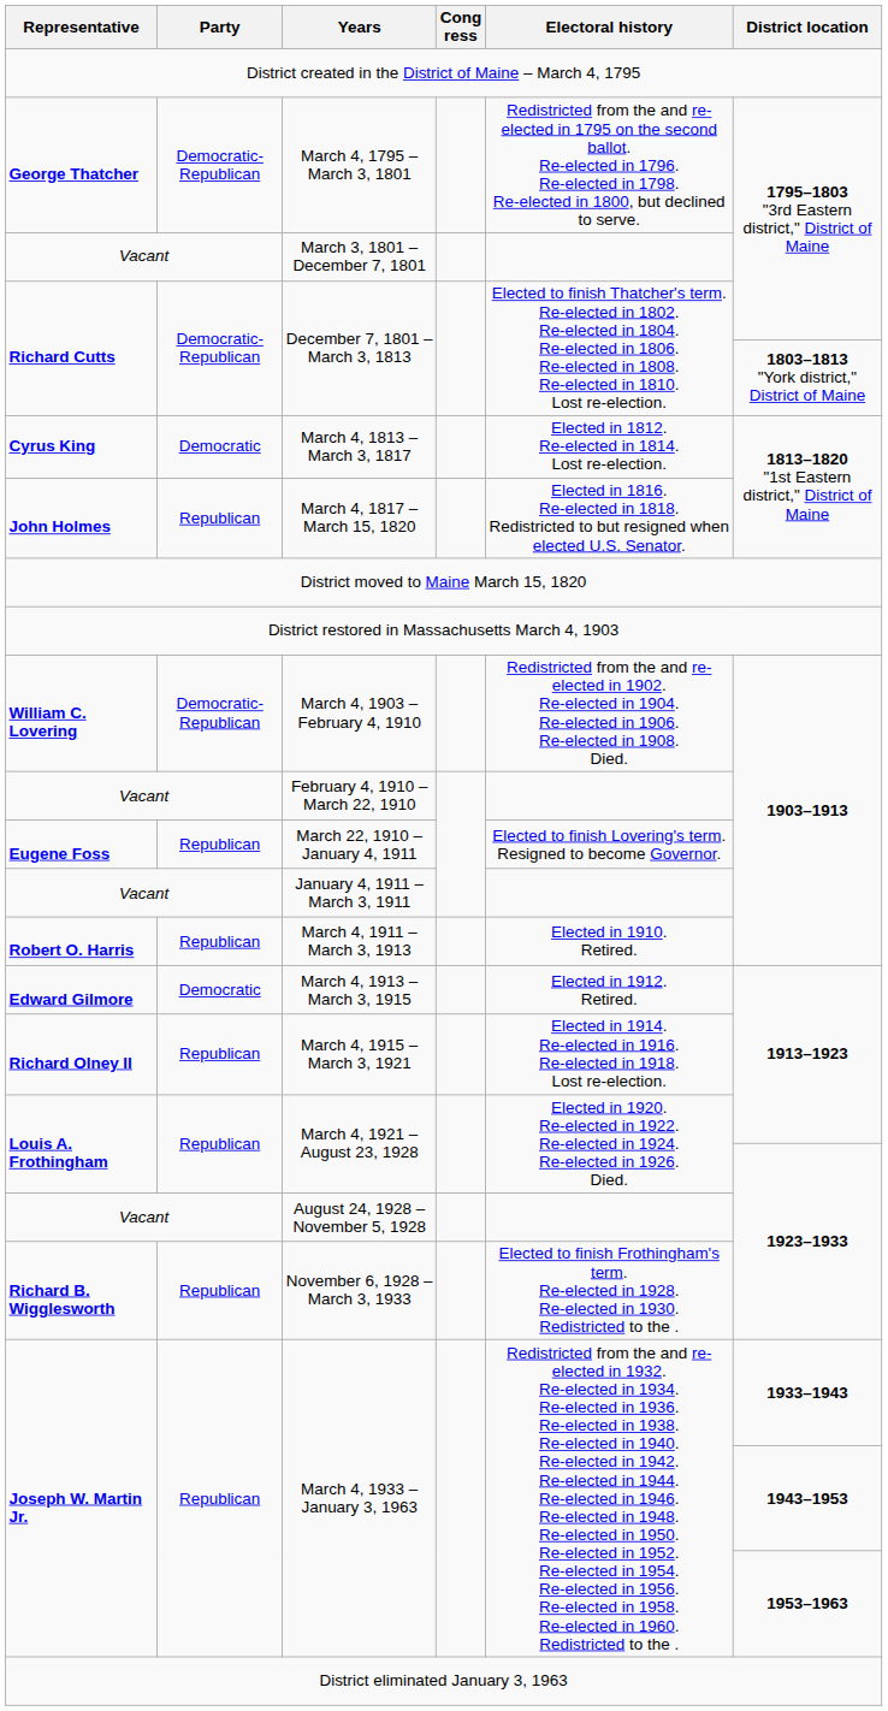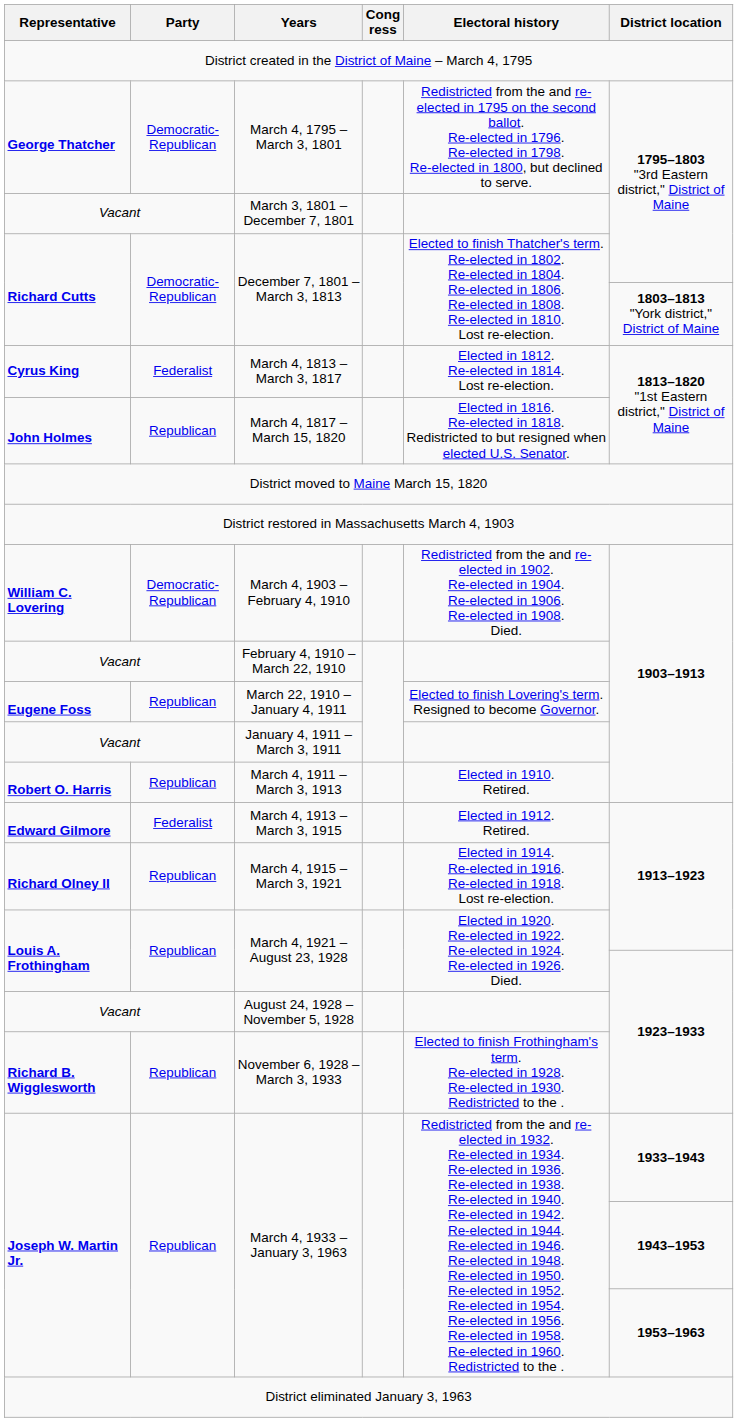 <table class=wikitable style="text-align:center">
 <tr>
 <th>Representative</th>
 <th>Party</th>
 <th>Years</th>
 <th>Cong<br>ress</th>
 <th>Electoral history</th>
 <th>District location</th>
 </tr>
 <tr style="height:3em">
 <td colspan=7>District created in the <a href='#'>District of Maine</a> – March 4, 1795</td>
 </tr>
 <tr style="height:3em">
 <td align=left><br><strong><a href='#'>George Thatcher</a></strong><br></td>
 <td><a href='#'>Democratic-Republican</a></td>
 <td nowrap>March 4, 1795 –<br>March 3, 1801</td>
 <td></td>
 <td><a href='#'>Redistricted</a> from the  and <a href='#'>re-elected in 1795 on the second ballot</a>.<br><a href='#'>Re-elected in 1796</a>.<br><a href='#'>Re-elected in 1798</a>.<br><a href='#'>Re-elected in 1800</a>, but declined to serve.</td>
 <td rowspan=3><strong>1795–1803</strong><br>"3rd Eastern district," <a href='#'>District of Maine</a></td>
 </tr>
 <tr style="height:3em">
 <td colspan=2><em>Vacant</em></td>
 <td nowrap>March 3, 1801 –<br>December 7, 1801</td>
 <td></td>
 </tr>
 <tr style="height:3em">
 <td rowspan=2 align=left><br><strong><a href='#'>Richard Cutts</a></strong><br></td>
 <td rowspan=2 ><a href='#'>Democratic-Republican</a></td>
 <td rowspan=2 nowrap>December 7, 1801 –<br>March 3, 1813</td>
 <td rowspan=2></td>
 <td rowspan=2><a href='#'>Elected to finish Thatcher's term</a>.<br><a href='#'>Re-elected in 1802</a>.<br><a href='#'>Re-elected in 1804</a>.<br><a href='#'>Re-elected in 1806</a>.<br><a href='#'>Re-elected in 1808</a>.<br><a href='#'>Re-elected in 1810</a>.<br>Lost re-election.</td>
 </tr>
 <tr style="height:3em">
 <td><strong>1803–1813</strong><br>"York district," <a href='#'>District of Maine</a></td>
 </tr>
 <tr style="height:3em">
 <td align=left><strong><a href='#'>Cyrus King</a></strong><br></td>
-<td><a href='#'>Democratic</a></td>
+<td><a href='#'>Federalist</a></td>
 <td nowrap>March 4, 1813 –<br>March 3, 1817</td>
 <td></td>
 <td><a href='#'>Elected in 1812</a>.<br><a href='#'>Re-elected in 1814</a>.<br>Lost re-election.</td>
 <td rowspan=2><strong>1813–1820</strong><br>"1st Eastern district," <a href='#'>District of Maine</a></td>
 </tr>
 <tr style="height:3em">
 <td align=left><br><strong><a href='#'>John Holmes</a></strong><br></td>
 <td><a href='#'>Republican</a></td>
 <td nowrap>March 4, 1817 –<br>March 15, 1820</td>
 <td></td>
 <td><a href='#'>Elected in 1816</a>.<br><a href='#'>Re-elected in 1818</a>.<br>Redistricted to  but resigned when <a href='#'>elected U.S. Senator</a>.</td>
 </tr>
 <tr style="height:3em">
 <td colspan=6>District moved to <a href='#'>Maine</a> March 15, 1820</td>
 </tr>
 <tr style="height:3em">
 <td colspan=6>District restored in Massachusetts March 4, 1903</td>
 </tr>
 <tr style="height:3em">
 <td align=left><br><strong><a href='#'>William C. Lovering</a></strong><br></td>
 <td><a href='#'>Democratic-Republican</a></td>
 <td nowrap>March 4, 1903 –<br>February 4, 1910</td>
 <td><br></td>
 <td><a href='#'>Redistricted</a> from the  and <a href='#'>re-elected in 1902</a>.<br><a href='#'>Re-elected in 1904</a>.<br><a href='#'>Re-elected in 1906</a>.<br><a href='#'>Re-elected in 1908</a>.<br>Died.</td>
 <td rowspan=5><strong>1903–1913</strong><br></td>
 </tr>
 <tr style="height:3em">
 <td colspan=2><em>Vacant</em></td>
 <td nowrap>February 4, 1910 –<br>March 22, 1910</td>
 <td rowspan=3></td>
 <td></td>
 </tr>
 <tr style="height:3em">
 <td align=left><br><strong><a href='#'>Eugene Foss</a></strong><br></td>
 <td><a href='#'>Republican</a></td>
 <td nowrap>March 22, 1910 –<br>January 4, 1911</td>
 <td><a href='#'>Elected to finish Lovering's term</a>.<br>Resigned to become <a href='#'>Governor</a>.</td>
 </tr>
 <tr style="height:3em">
 <td colspan=2><em>Vacant</em></td>
 <td nowrap>January 4, 1911 –<br>March 3, 1911</td>
 <td></td>
 </tr>
 <tr style="height:3em">
 <td align=left><br><strong><a href='#'>Robert O. Harris</a></strong><br></td>
 <td><a href='#'>Republican</a></td>
 <td nowrap>March 4, 1911 –<br>March 3, 1913</td>
 <td></td>
 <td><a href='#'>Elected in 1910</a>.<br>Retired.</td>
 </tr>
 <tr style="height:3em">
 <td align=left><br><strong><a href='#'>Edward Gilmore</a></strong><br></td>
-<td><a href='#'>Democratic</a></td>
+<td><a href='#'>Federalist</a></td>
 <td nowrap>March 4, 1913 –<br>March 3, 1915</td>
 <td></td>
 <td><a href='#'>Elected in 1912</a>.<br>Retired.</td>
 <td rowspan=3><strong>1913–1923</strong><br></td>
 </tr>
 <tr style="height:3em">
 <td align=left><br><strong><a href='#'>Richard Olney II</a></strong><br></td>
 <td><a href='#'>Republican</a></td>
 <td nowrap>March 4, 1915 –<br>March 3, 1921</td>
 <td></td>
 <td><a href='#'>Elected in 1914</a>.<br><a href='#'>Re-elected in 1916</a>.<br><a href='#'>Re-elected in 1918</a>.<br>Lost re-election.</td>
 </tr>
 <tr style="height:3em">
 <td rowspan=2; align=left><br><strong><a href='#'>Louis A. Frothingham</a></strong><br></td>
 <td rowspan=2; ><a href='#'>Republican</a></td>
 <td rowspan=2; nowrap>March 4, 1921 –<br>August 23, 1928</td>
 <td rowspan=2></td>
 <td rowspan=2><a href='#'>Elected in 1920</a>.<br><a href='#'>Re-elected in 1922</a>.<br><a href='#'>Re-elected in 1924</a>.<br><a href='#'>Re-elected in 1926</a>.<br>Died.</td>
 </tr>
 <tr style="height:3em">
 <td rowspan=3><strong>1923–1933</strong><br></td>
 </tr>
 <tr style="height:3em">
 <td colspan=2><em>Vacant</em></td>
 <td nowrap>August 24, 1928 –<br>November 5, 1928</td>
 <td></td>
 <td></td>
 </tr>
 <tr style="height:3em">
 <td align=left><br><strong><a href='#'>Richard B. Wigglesworth</a></strong><br></td>
 <td><a href='#'>Republican</a></td>
 <td nowrap>November 6, 1928 –<br>March 3, 1933</td>
 <td></td>
 <td><a href='#'>Elected to finish Frothingham's term</a>.<br><a href='#'>Re-elected in 1928</a>.<br><a href='#'>Re-elected in 1930</a>.<br><a href='#'>Redistricted</a> to the .</td>
 </tr>
 <tr style="height:3em">
 <td rowspan=3; align=left><br><strong><a href='#'>Joseph W. Martin Jr.</a></strong><br></td>
 <td rowspan=3; ><a href='#'>Republican</a></td>
 <td rowspan=3; nowrap>March 4, 1933 –<br>January 3, 1963</td>
 <td rowspan=3></td>
 <td rowspan=3><a href='#'>Redistricted</a> from the  and <a href='#'>re-elected in 1932</a>.<br><a href='#'>Re-elected in 1934</a>.<br><a href='#'>Re-elected in 1936</a>.<br><a href='#'>Re-elected in 1938</a>.<br><a href='#'>Re-elected in 1940</a>.<br><a href='#'>Re-elected in 1942</a>.<br><a href='#'>Re-elected in 1944</a>.<br><a href='#'>Re-elected in 1946</a>.<br><a href='#'>Re-elected in 1948</a>.<br><a href='#'>Re-elected in 1950</a>.<br><a href='#'>Re-elected in 1952</a>.<br><a href='#'>Re-elected in 1954</a>.<br><a href='#'>Re-elected in 1956</a>.<br><a href='#'>Re-elected in 1958</a>.<br><a href='#'>Re-elected in 1960</a>.<br><a href='#'>Redistricted</a> to the .</td>
 <td><strong>1933–1943</strong><br></td>
 </tr>
 <tr style="height:3em">
 <td><strong>1943–1953</strong><br></td>
 </tr>
 <tr style="height:3em">
 <td><strong>1953–1963</strong><br></td>
 </tr>
 <tr style="height:3em">
 <td colspan=7>District eliminated January 3, 1963</td>
 </tr>
 </table>
